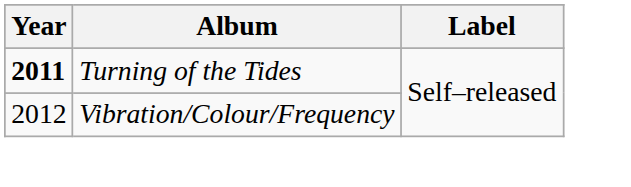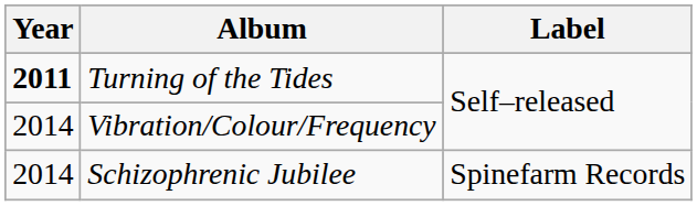 <table class=wikitable>
 <tr>
 <th>Year</th>
 <th>Album</th>
 <th>Label</th>
 </tr>
 <tr>
 <td><strong>2011</strong></td>
 <td><em>Turning of the Tides</em></td>
 <td rowspan=2>Self–released</td>
 </tr>
 <tr>
-<td>2012</td>
+<td>2014</td>
 <td><em>Vibration/Colour/Frequency</em></td>
 </tr>
+<tr>
+<td>2014</td>
+<td><em>Schizophrenic Jubilee</em></td>
+<td>Spinefarm Records</td>
+</tr>
 </table>
